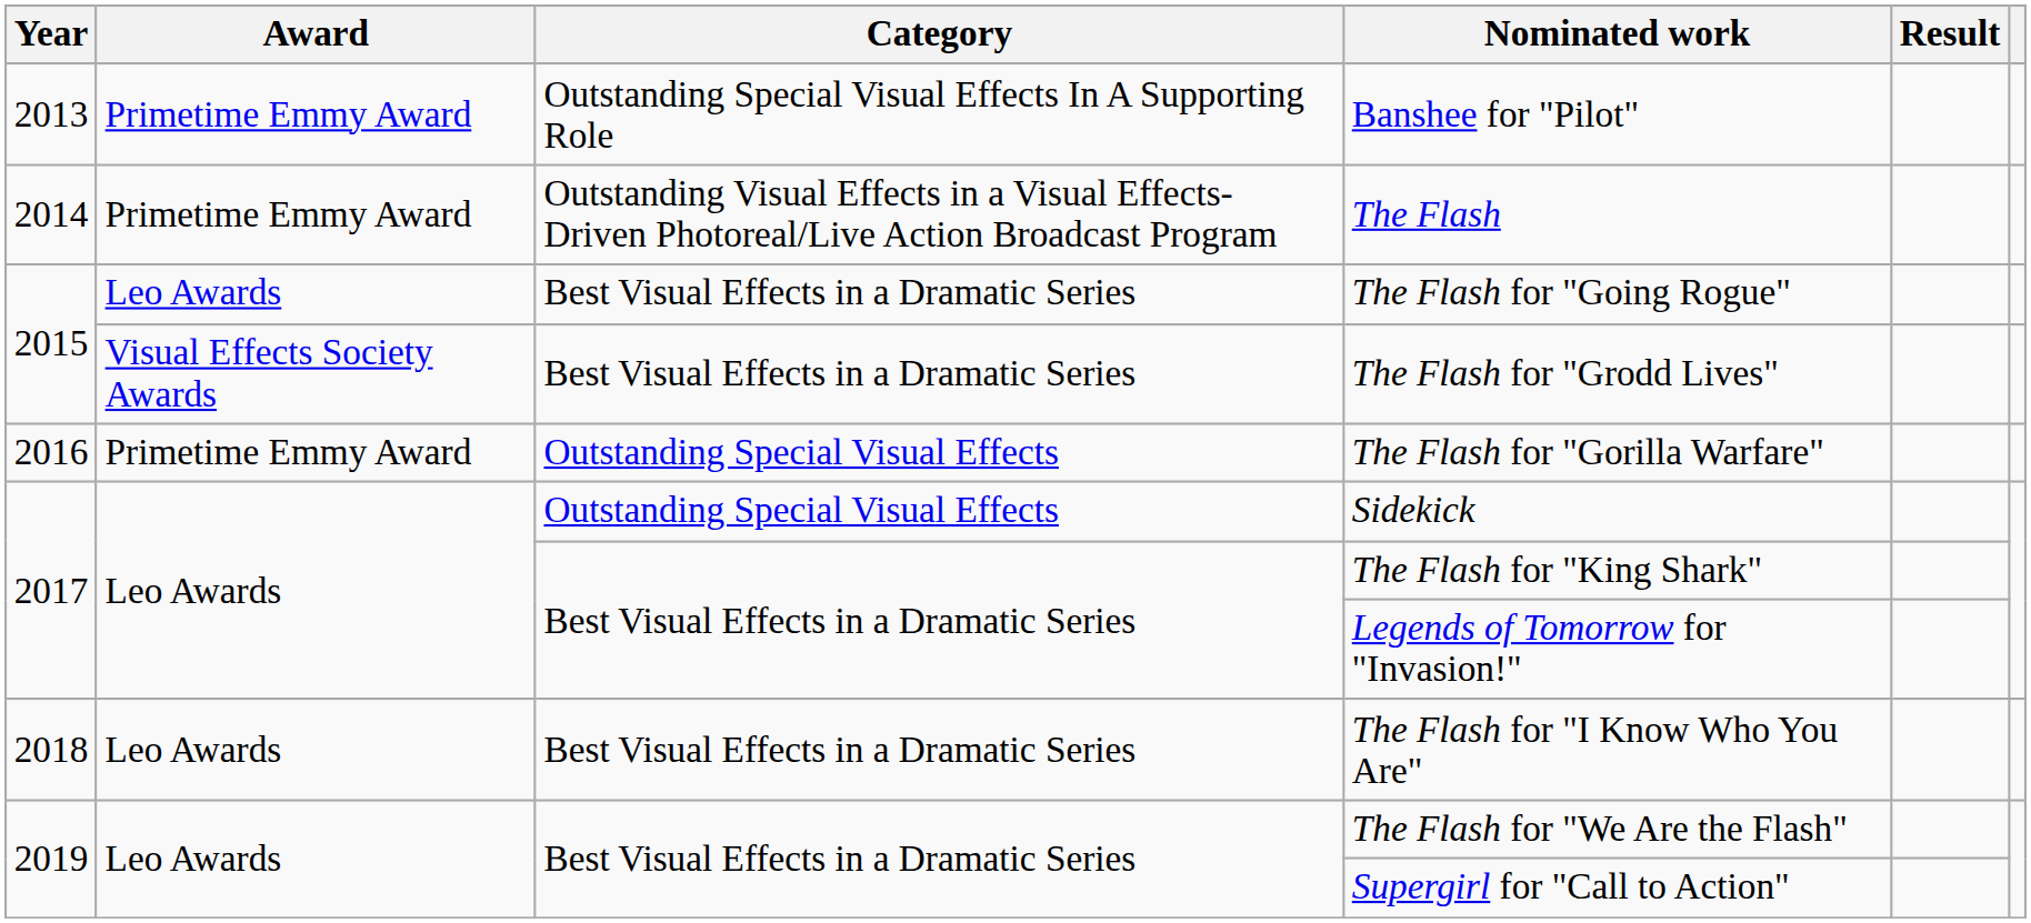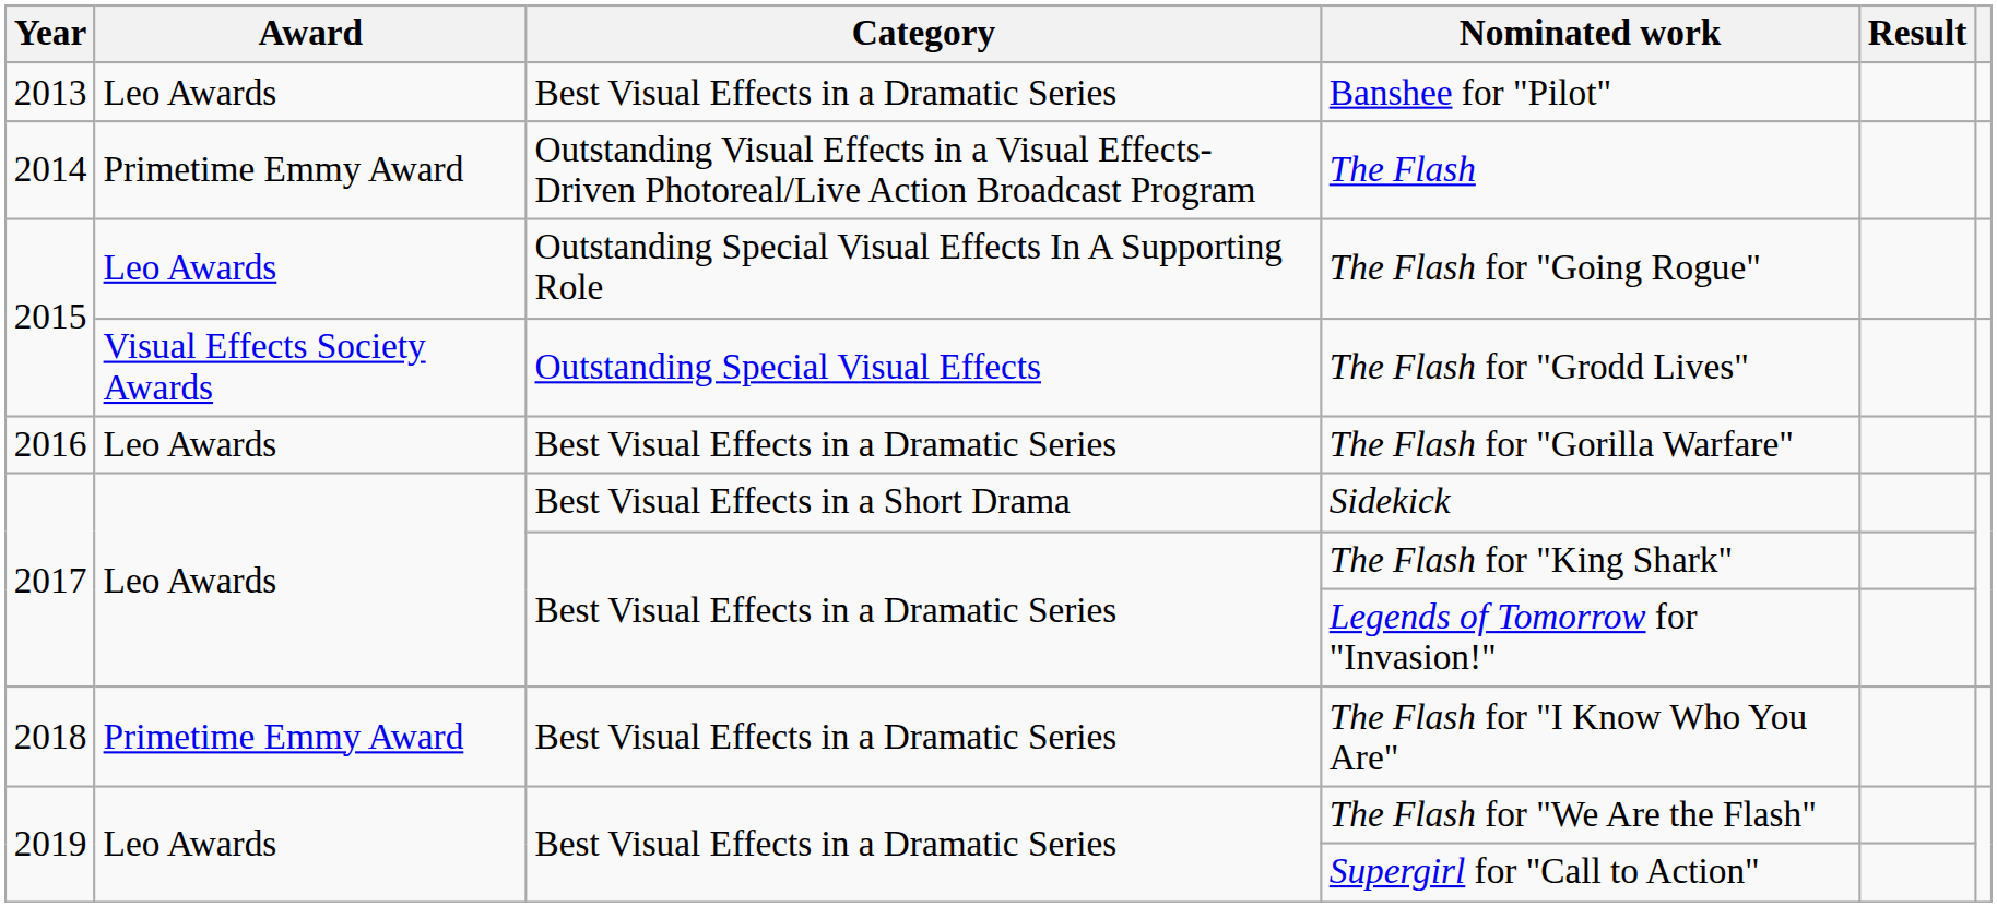 <table class="wikitable sortable plainrowheaders"  style="width:99%;">
 <tr>
 <th>Year</th>
 <th>Award</th>
 <th style="width:40%;" scope="col">Category</th>
 <th>Nominated work</th>
 <th>Result</th>
 <th class="unsortable"></th>
 </tr>
 <tr>
 <td>2013</td>
-<td><a href='#'>Primetime Emmy Award</a></td>
-<td>Outstanding Special Visual Effects In A Supporting Role</td>
+<td>Leo Awards</td>
+<td>Best Visual Effects in a Dramatic Series</td>
 <td><a href='#'>Banshee</a> for "Pilot"</td>
 <td></td>
 <td></td>
 </tr>
 <tr>
 <td>2014</td>
 <td 67th Primetime Creative Arts Emmy Awards>Primetime Emmy Award</td>
 <td>Outstanding Visual Effects in a Visual Effects-Driven Photoreal/Live Action Broadcast Program</td>
 <td><em><a href='#'>The Flash</a></em></td>
 <td></td>
 <td></td>
 </tr>
 <tr>
 <td rowspan="2">2015</td>
 <td><a href='#'>Leo Awards</a></td>
-<td>Best Visual Effects in a Dramatic Series</td>
+<td>Outstanding Special Visual Effects In A Supporting Role</td>
 <td><em>The Flash</em> for "Going Rogue"</td>
 <td></td>
 <td></td>
 </tr>
 <tr>
 <td><a href='#'>Visual Effects Society Awards</a></td>
-<td>Best Visual Effects in a Dramatic Series</td>
+<td><a href='#'>Outstanding Special Visual Effects</a></td>
 <td><em>The Flash</em> for "Grodd Lives"</td>
 <td></td>
 <td></td>
 </tr>
 <tr>
 <td rowspan="1">2016</td>
-<td 67th Primetime Creative Arts Emmy Awards>Primetime Emmy Award</td>
-<td><a href='#'>Outstanding Special Visual Effects</a></td>
+<td>Leo Awards</td>
+<td>Best Visual Effects in a Dramatic Series</td>
 <td><em>The Flash</em> for "Gorilla Warfare"</td>
 <td></td>
 <td></td>
 </tr>
 <tr>
 <td rowspan="3">2017</td>
 <td rowspan="3">Leo Awards</td>
-<td><a href='#'>Outstanding Special Visual Effects</a></td>
+<td>Best Visual Effects in a Short Drama</td>
 <td><em>Sidekick</em></td>
 <td></td>
 <td rowspan="3"></td>
 </tr>
 <tr>
 <td rowspan="2">Best Visual Effects in a Dramatic Series</td>
 <td><em>The Flash</em> for "King Shark"</td>
 <td></td>
 </tr>
 <tr>
 <td><em><a href='#'>Legends of Tomorrow</a></em> for "Invasion!"</td>
 <td></td>
 </tr>
 <tr>
 <td rowspan="1">2018</td>
-<td>Leo Awards</td>
+<td><a href='#'>Primetime Emmy Award</a></td>
 <td>Best Visual Effects in a Dramatic Series</td>
 <td><em>The Flash</em> for "I Know Who You Are"</td>
 <td></td>
 <td></td>
 </tr>
 <tr>
 <td rowspan="2">2019</td>
 <td rowspan="2">Leo Awards</td>
 <td rowspan="2">Best Visual Effects in a Dramatic Series</td>
 <td><em>The Flash</em> for "We Are the Flash"</td>
 <td></td>
 <td rowspan="2"></td>
 </tr>
 <tr>
 <td><em><a href='#'>Supergirl</a></em> for "Call to Action"</td>
 <td></td>
 </tr>
 <tr>
 </tr>
 </table>
